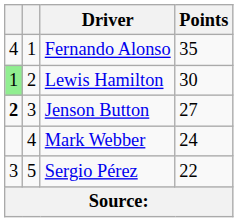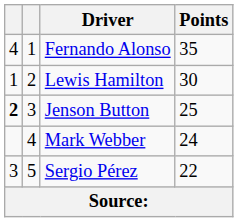 <table class="wikitable" style="font-size: 85%;">
 <tr>
 <th></th>
 <th></th>
 <th>Driver</th>
 <th>Points</th>
 </tr>
 <tr>
 <td align="left"> 4</td>
 <td align="center">1</td>
 <td> <a href='#'>Fernando Alonso</a></td>
 <td align="left">35</td>
 </tr>
 <tr>
-<td align="left" style="background: lightgreen;"> 1</td>
+<td align="left"> 1</td>
 <td align="center">2</td>
 <td> <a href='#'>Lewis Hamilton</a></td>
 <td align="left">30</td>
 </tr>
 <tr>
 <td align="left"><strong> 2</strong></td>
 <td align="center">3</td>
 <td> <a href='#'>Jenson Button</a></td>
-<td align="left">27</td>
+<td align="left">25</td>
 </tr>
 <tr>
 <td align="left"></td>
 <td align="center">4</td>
 <td> <a href='#'>Mark Webber</a></td>
 <td align="left">24</td>
 </tr>
 <tr>
 <td align="left"> 3</td>
 <td align="center">5</td>
 <td> <a href='#'>Sergio Pérez</a></td>
 <td align="left">22</td>
 </tr>
 <tr>
 <th colspan=4>Source: </th>
 </tr>
 </table>
